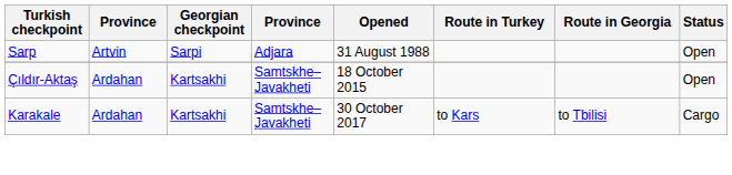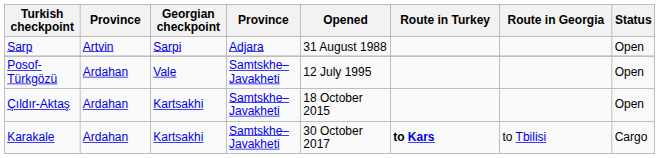 <table class="wikitable">
 <tr>
 <th width=100> Turkish checkpoint</th>
 <th width=100>Province</th>
 <th width=100> Georgian checkpoint</th>
 <th width=100>Province</th>
 <th width=150>Opened</th>
 <th width=200>Route in Turkey</th>
 <th width=200>Route in Georgia</th>
 <th width=50>Status</th>
 </tr>
 <tr>
 <td><a href='#'>Sarp</a></td>
 <td><a href='#'>Artvin</a></td>
 <td><a href='#'>Sarpi</a></td>
 <td><a href='#'>Adjara</a></td>
 <td>31 August 1988</td>
 <td></td>
 <td></td>
 <td><span>Open</span></td>
 </tr>
 <tr>
 </tr>
 <tr>
+<td><a href='#'>Posof-Türkgözü</a></td>
+<td><a href='#'>Ardahan</a></td>
+<td><a href='#'>Vale</a></td>
+<td><a href='#'>Samtskhe–Javakheti</a></td>
+<td>12 July 1995</td>
+<td></td>
+<td></td>
+<td><span>Open</span></td>
+</tr>
+<tr>
 <td><a href='#'>Çıldır-Aktaş</a></td>
 <td><a href='#'>Ardahan</a></td>
 <td><a href='#'>Kartsakhi</a></td>
 <td><a href='#'>Samtskhe–Javakheti</a></td>
 <td>18 October 2015 </td>
 <td></td>
 <td></td>
 <td><span>Open</span></td>
 </tr>
 <tr>
 <td><a href='#'>Karakale</a></td>
 <td><a href='#'>Ardahan</a></td>
 <td><a href='#'>Kartsakhi</a></td>
 <td><a href='#'>Samtskhe–Javakheti</a></td>
 <td>30 October 2017 </td>
-<td> to <a href='#'>Kars</a></td>
+<td><strong> to <a href='#'>Kars</a></strong></td>
 <td> to <a href='#'>Tbilisi</a></td>
 <td>Cargo</td>
 </tr>
 </table>
